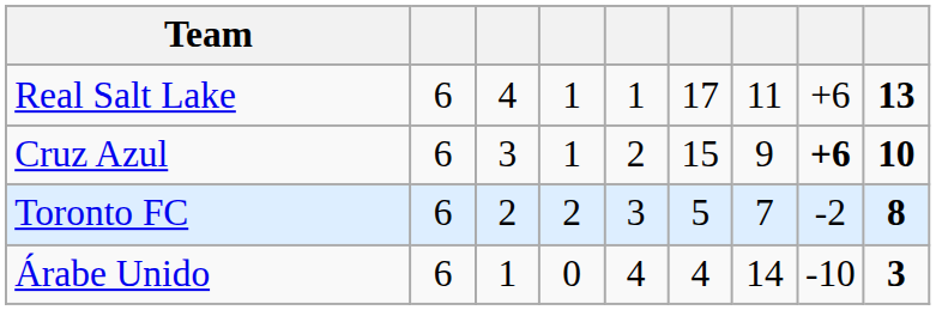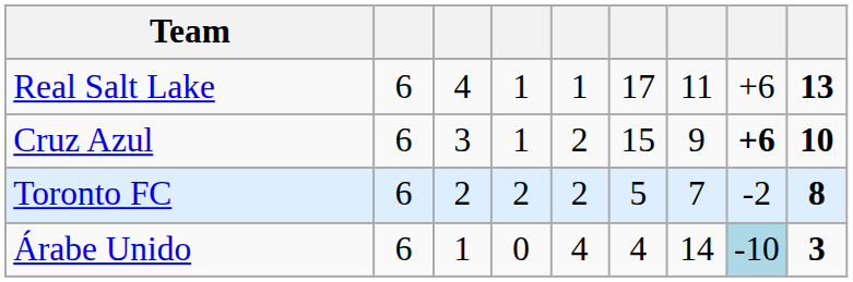 <table class="wikitable" style="text-align: center;">
 <tr>
 <th style="width:165px;">Team</th>
 <th width="20"></th>
 <th width="20"></th>
 <th width="20"></th>
 <th width="20"></th>
 <th width="20"></th>
 <th width="20"></th>
 <th width="20"></th>
 <th width="20"></th>
 </tr>
 <tr>
 <td align=left> <a href='#'>Real Salt Lake</a></td>
 <td>6</td>
 <td>4</td>
 <td>1</td>
 <td>1</td>
 <td>17</td>
 <td>11</td>
 <td>+6</td>
 <td><strong>13</strong></td>
 </tr>
 <tr>
 <td align=left> <a href='#'>Cruz Azul</a></td>
 <td>6</td>
 <td>3</td>
 <td>1</td>
 <td>2</td>
 <td>15</td>
 <td>9</td>
 <td><strong>+6</strong></td>
 <td><strong>10</strong></td>
 </tr>
 <tr style="background:#def;">
 <td align=left> <a href='#'>Toronto FC</a></td>
 <td>6</td>
 <td>2</td>
 <td>2</td>
-<td>3</td>
+<td>2</td>
 <td>5</td>
 <td>7</td>
 <td>-2</td>
 <td><strong>8</strong></td>
 </tr>
 <tr>
 <td align=left> <a href='#'>Árabe Unido</a></td>
 <td>6</td>
 <td>1</td>
 <td>0</td>
 <td>4</td>
 <td>4</td>
 <td>14</td>
-<td>-10</td>
+<td style="background: lightblue;">-10</td>
 <td><strong>3</strong></td>
 </tr>
 </table>
